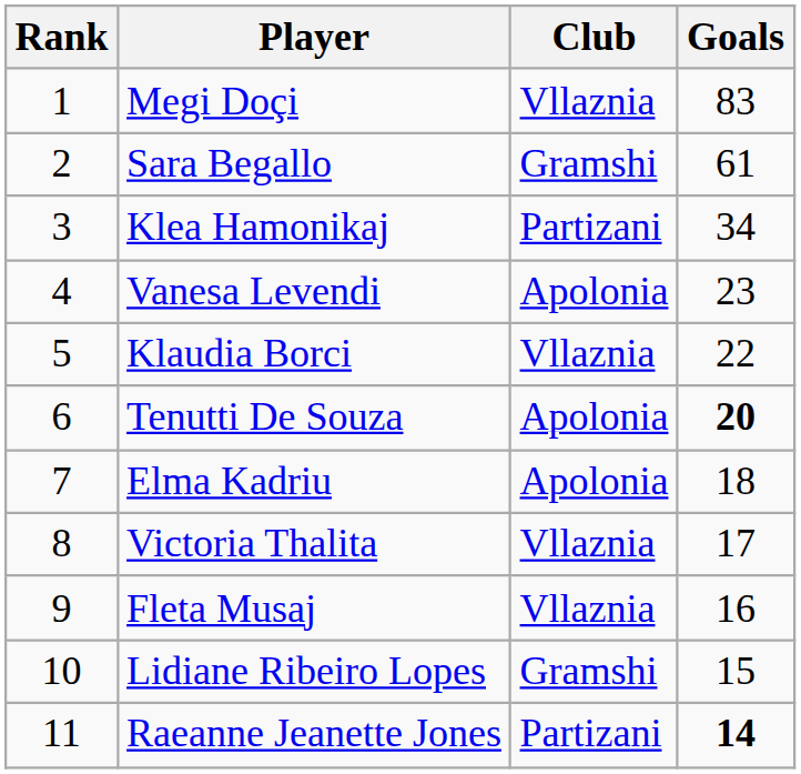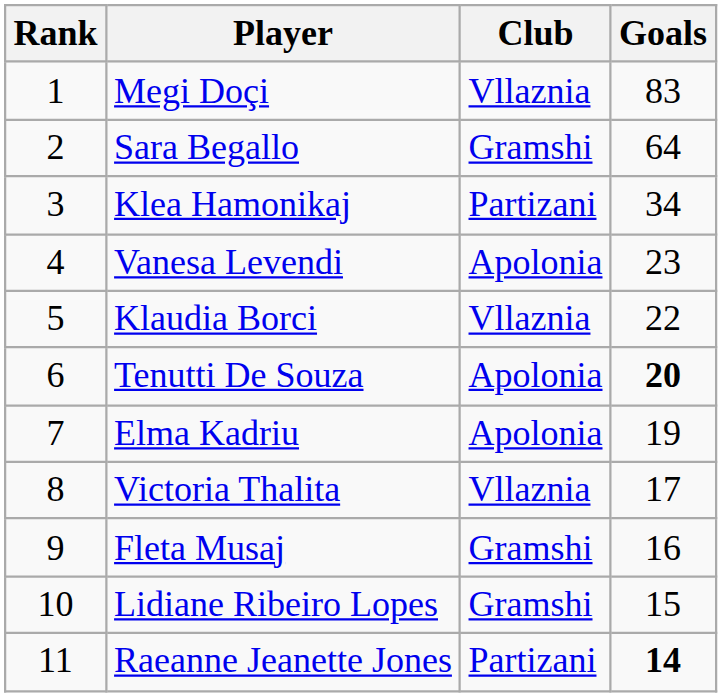 <table class="wikitable" style="text-align:center">
 <tr>
 <th>Rank</th>
 <th>Player</th>
 <th>Club</th>
 <th>Goals</th>
 </tr>
 <tr>
 <td rowspan=1>1</td>
 <td align="left">  <a href='#'>Megi Doçi</a></td>
 <td align="left"><a href='#'>Vllaznia</a></td>
 <td rowspan=1>83</td>
 </tr>
 <tr>
 <td rowspan=1>2</td>
 <td align="left"> <a href='#'>Sara Begallo</a></td>
 <td align="left"><a href='#'>Gramshi</a></td>
-<td rowspan=1>61</td>
+<td rowspan=1>64</td>
 </tr>
 <tr>
 <td rowspan=1>3</td>
 <td align="left"> <a href='#'>Klea Hamonikaj</a></td>
 <td align="left"><a href='#'>Partizani</a></td>
 <td rowspan=1>34</td>
 </tr>
 <tr>
 <td rowspan=1>4</td>
 <td align="left"> <a href='#'>Vanesa Levendi</a></td>
 <td align="left"><a href='#'>Apolonia</a></td>
 <td rowspan=1>23</td>
 </tr>
 <tr>
 <td rowspan=1>5</td>
 <td align="left"> <a href='#'>Klaudia Borci</a></td>
 <td align="left"><a href='#'>Vllaznia</a></td>
 <td rowspan=1>22</td>
 </tr>
 <tr>
 <td rowspan=1>6</td>
 <td align="left"> <a href='#'>Tenutti De Souza</a></td>
 <td align="left"><a href='#'>Apolonia</a></td>
 <td rowspan=1><strong>20</strong></td>
 </tr>
 <tr>
 <td rowspan=1>7</td>
 <td align="left"> <a href='#'>Elma Kadriu</a></td>
 <td align="left"><a href='#'>Apolonia</a></td>
-<td rowspan=1>18</td>
+<td rowspan=1>19</td>
 </tr>
 <tr>
 <td rowspan=1>8</td>
 <td align="left"> <a href='#'>Victoria Thalita</a></td>
 <td align="left"><a href='#'>Vllaznia</a></td>
 <td rowspan=1>17</td>
 </tr>
 <tr>
 <td rowspan=1>9</td>
 <td align="left"> <a href='#'>Fleta Musaj</a></td>
-<td align="left"><a href='#'>Vllaznia</a></td>
+<td align="left"><a href='#'>Gramshi</a></td>
 <td rowspan=1>16</td>
 </tr>
 <tr>
 <td rowspan=1>10</td>
 <td align="left"> <a href='#'>Lidiane Ribeiro Lopes</a></td>
 <td align="left"><a href='#'>Gramshi</a></td>
 <td rowspan=1>15</td>
 </tr>
 <tr>
 <td rowspan=1>11</td>
 <td align="left"> <a href='#'>Raeanne Jeanette Jones</a></td>
 <td align="left"><a href='#'>Partizani</a></td>
 <td rowspan=1><strong>14</strong></td>
 </tr>
 </table>
